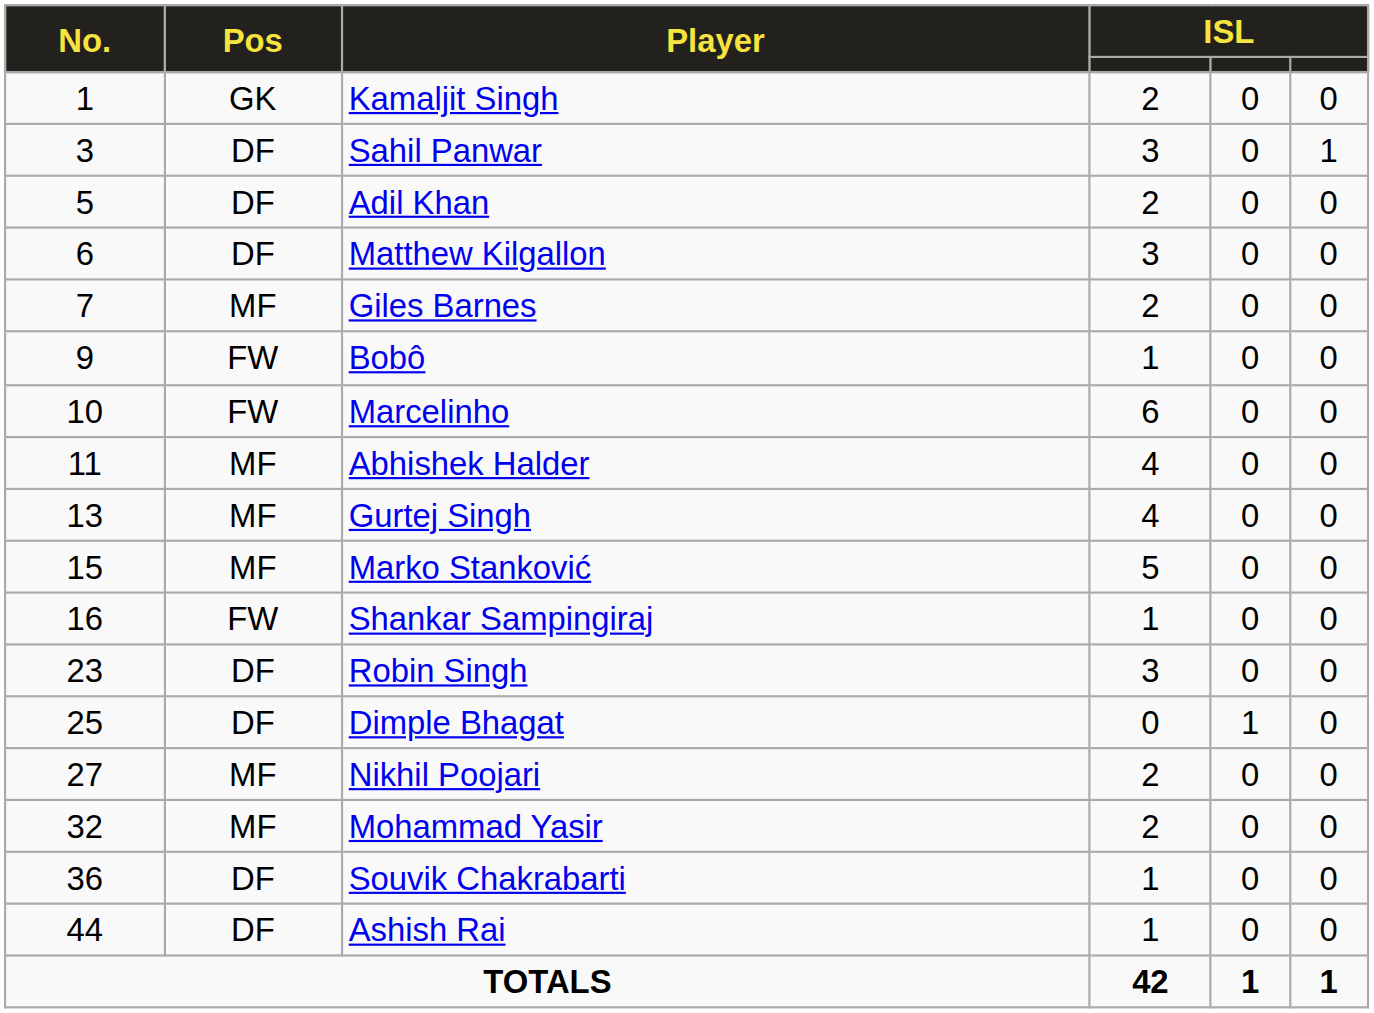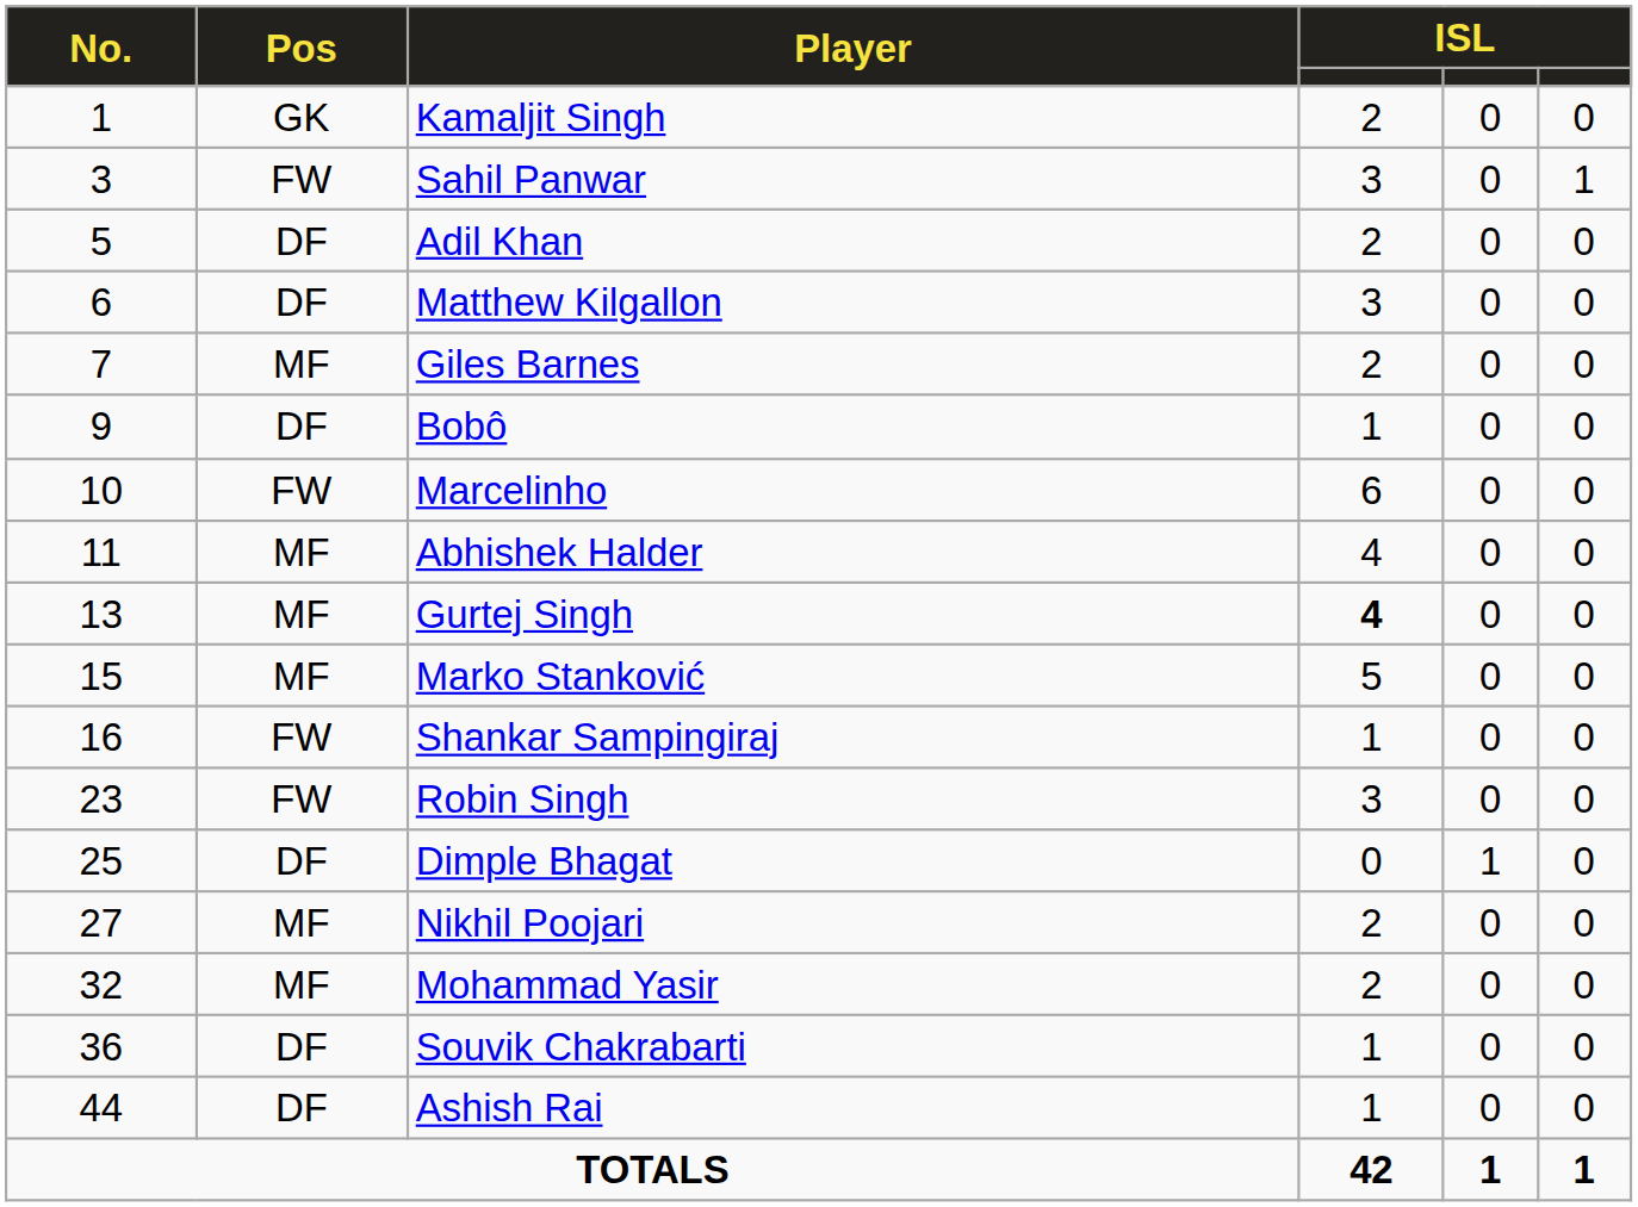 <table class="wikitable" style="font-size: 95%; text-align: center;width:50%;">
 <tr>
 <th rowspan="2" style="background:#22211D; color:#F7E33F">No.</th>
 <th rowspan="2" style="background:#22211D; color:#F7E33F">Pos</th>
 <th rowspan="2" style="background:#22211D; color:#F7E33F">Player</th>
 <th colspan="3" style="background:#22211D; color:#F7E33F">ISL</th>
 </tr>
 <tr>
 <th style="background:#22211D; color:#F7E33F"></th>
 <th style="background:#22211D; color:#F7E33F"></th>
 <th style="background:#22211D; color:#F7E33F"></th>
 </tr>
 <tr>
 <td>1</td>
 <td>GK</td>
 <td align=left> <a href='#'>Kamaljit Singh</a></td>
 <td>2</td>
 <td>0</td>
 <td>0</td>
 </tr>
 <tr>
 <td>3</td>
-<td>DF</td>
+<td>FW</td>
 <td align=left> <a href='#'>Sahil Panwar</a></td>
 <td>3</td>
 <td>0</td>
 <td>1</td>
 </tr>
 <tr>
 <td>5</td>
 <td>DF</td>
 <td align=left> <a href='#'>Adil Khan</a></td>
 <td>2</td>
 <td>0</td>
 <td>0</td>
 </tr>
 <tr>
 <td>6</td>
 <td>DF</td>
 <td align=left> <a href='#'>Matthew Kilgallon</a></td>
 <td>3</td>
 <td>0</td>
 <td>0</td>
 </tr>
 <tr>
 <td>7</td>
 <td>MF</td>
 <td align=left> <a href='#'>Giles Barnes</a></td>
 <td>2</td>
 <td>0</td>
 <td>0</td>
 </tr>
 <tr>
 <td>9</td>
-<td>FW</td>
+<td>DF</td>
 <td align=left> <a href='#'>Bobô</a></td>
 <td>1</td>
 <td>0</td>
 <td>0</td>
 </tr>
 <tr>
 <td>10</td>
 <td>FW</td>
 <td align=left> <a href='#'>Marcelinho</a></td>
 <td>6</td>
 <td>0</td>
 <td>0</td>
 </tr>
 <tr>
 <td>11</td>
 <td>MF</td>
 <td align=left> <a href='#'>Abhishek Halder</a></td>
 <td>4</td>
 <td>0</td>
 <td>0</td>
 </tr>
 <tr>
 <td>13</td>
 <td>MF</td>
 <td align=left> <a href='#'>Gurtej Singh</a></td>
-<td>4</td>
+<td><strong>4</strong></td>
 <td>0</td>
 <td>0</td>
 </tr>
 <tr>
 <td>15</td>
 <td>MF</td>
 <td align=left> <a href='#'>Marko Stanković</a></td>
 <td>5</td>
 <td>0</td>
 <td>0</td>
 </tr>
 <tr>
 <td>16</td>
 <td>FW</td>
 <td align=left> <a href='#'>Shankar Sampingiraj</a></td>
 <td>1</td>
 <td>0</td>
 <td>0</td>
 </tr>
 <tr>
 <td>23</td>
-<td>DF</td>
+<td>FW</td>
 <td align=left> <a href='#'>Robin Singh</a></td>
 <td>3</td>
 <td>0</td>
 <td>0</td>
 </tr>
 <tr>
 <td>25</td>
 <td>DF</td>
 <td align=left> <a href='#'>Dimple Bhagat</a></td>
 <td>0</td>
 <td>1</td>
 <td>0</td>
 </tr>
 <tr>
 <td>27</td>
 <td>MF</td>
 <td align=left> <a href='#'>Nikhil Poojari</a></td>
 <td>2</td>
 <td>0</td>
 <td>0</td>
 </tr>
 <tr>
 <td>32</td>
 <td>MF</td>
 <td align=left> <a href='#'>Mohammad Yasir</a></td>
 <td>2</td>
 <td>0</td>
 <td>0</td>
 </tr>
 <tr>
 <td>36</td>
 <td>DF</td>
 <td align=left> <a href='#'>Souvik Chakrabarti</a></td>
 <td>1</td>
 <td>0</td>
 <td>0</td>
 </tr>
 <tr>
 <td>44</td>
 <td>DF</td>
 <td align=left> <a href='#'>Ashish Rai</a></td>
 <td>1</td>
 <td>0</td>
 <td>0</td>
 </tr>
 <tr>
 <td colspan=3><strong>TOTALS</strong></td>
 <td><strong>42</strong></td>
 <td><strong>1</strong></td>
 <td><strong>1</strong></td>
 </tr>
 </table>
